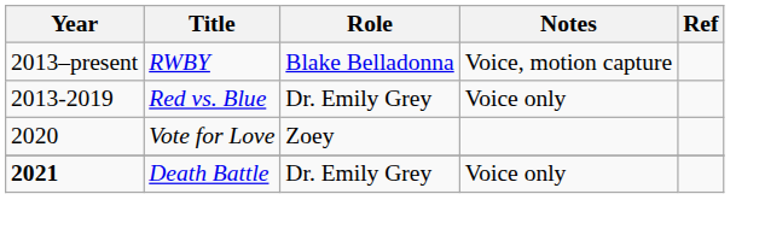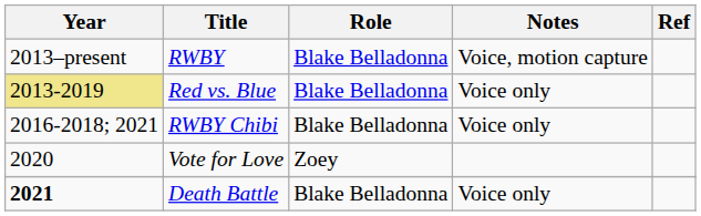 <table class="wikitable sortable plainrowheaders">
 <tr>
 <th>Year</th>
 <th>Title</th>
 <th>Role</th>
 <th class="unsortable">Notes</th>
 <th>Ref</th>
 </tr>
 <tr>
 <td>2013–present</td>
 <td><em><a href='#'>RWBY</a></em></td>
 <td><a href='#'>Blake Belladonna</a></td>
 <td>Voice, motion capture</td>
 <td></td>
 </tr>
 <tr>
-<td>2013-2019</td>
+<td style="background: khaki;">2013-2019</td>
 <td><em><a href='#'>Red vs. Blue</a></em></td>
-<td>Dr. Emily Grey</td>
+<td><a href='#'>Blake Belladonna</a></td>
+<td>Voice only</td>
+<td></td>
+</tr>
+<tr>
+<td>2016-2018; 2021</td>
+<td><em><a href='#'>RWBY Chibi</a></em></td>
+<td>Blake Belladonna</td>
 <td>Voice only</td>
 <td></td>
 </tr>
 <tr>
 <td>2020</td>
 <td><em>Vote for Love</em></td>
 <td>Zoey</td>
 <td></td>
 <td></td>
 </tr>
 <tr>
 </tr>
 <tr>
 <td><strong>2021</strong></td>
 <td><em><a href='#'>Death Battle</a></em></td>
-<td>Dr. Emily Grey</td>
+<td>Blake Belladonna</td>
 <td>Voice only</td>
 <td></td>
 </tr>
 </table>
